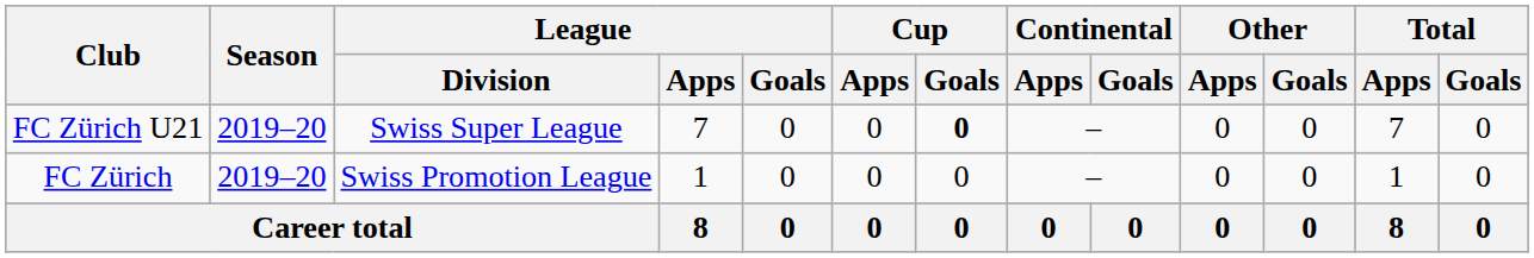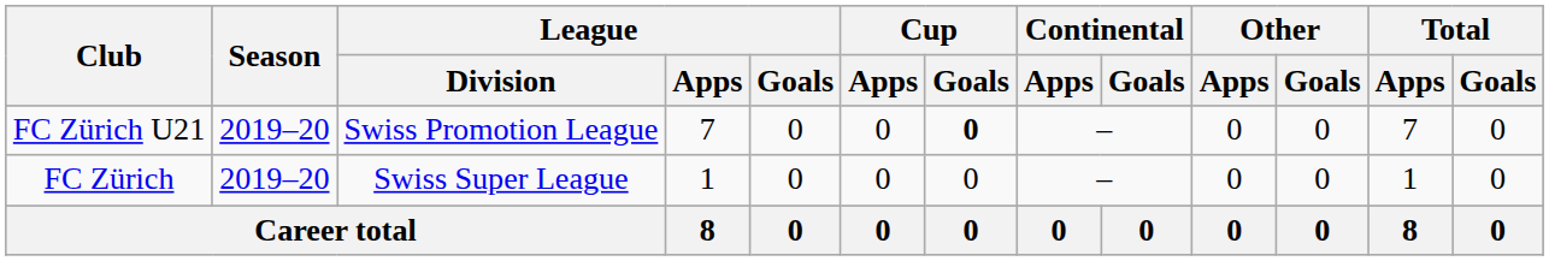 <table class="wikitable" style="text-align:center">
 <tr>
 <th rowspan="2">Club</th>
 <th rowspan="2">Season</th>
 <th colspan="3">League</th>
 <th colspan="2">Cup</th>
 <th colspan="2">Continental</th>
 <th colspan="2">Other</th>
 <th colspan="2">Total</th>
 </tr>
 <tr>
 <th>Division</th>
 <th>Apps</th>
 <th>Goals</th>
 <th>Apps</th>
 <th>Goals</th>
 <th>Apps</th>
 <th>Goals</th>
 <th>Apps</th>
 <th>Goals</th>
 <th>Apps</th>
 <th>Goals</th>
 </tr>
 <tr>
 <td><a href='#'>FC Zürich</a> U21</td>
 <td><a href='#'>2019–20</a></td>
-<td><a href='#'>Swiss Super League</a></td>
+<td><a href='#'>Swiss Promotion League</a></td>
 <td>7</td>
 <td>0</td>
 <td>0</td>
 <td><strong>0</strong></td>
 <td colspan="2">–</td>
 <td>0</td>
 <td>0</td>
 <td>7</td>
 <td>0</td>
 </tr>
 <tr>
 <td><a href='#'>FC Zürich</a></td>
 <td><a href='#'>2019–20</a></td>
-<td><a href='#'>Swiss Promotion League</a></td>
+<td><a href='#'>Swiss Super League</a></td>
 <td>1</td>
 <td>0</td>
 <td>0</td>
 <td>0</td>
 <td colspan="2">–</td>
 <td>0</td>
 <td>0</td>
 <td>1</td>
 <td>0</td>
 </tr>
 <tr>
 <th colspan="3">Career total</th>
 <th>8</th>
 <th>0</th>
 <th>0</th>
 <th>0</th>
 <th>0</th>
 <th>0</th>
 <th>0</th>
 <th>0</th>
 <th>8</th>
 <th>0</th>
 </tr>
 </table>
